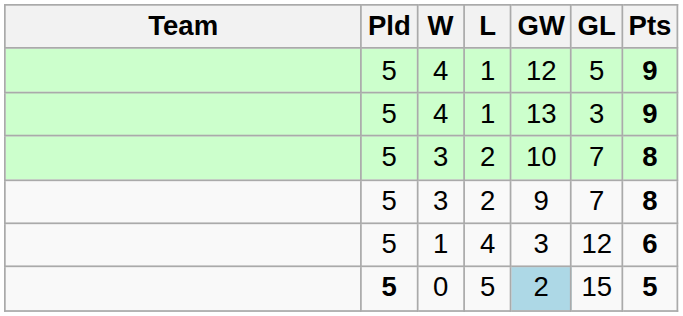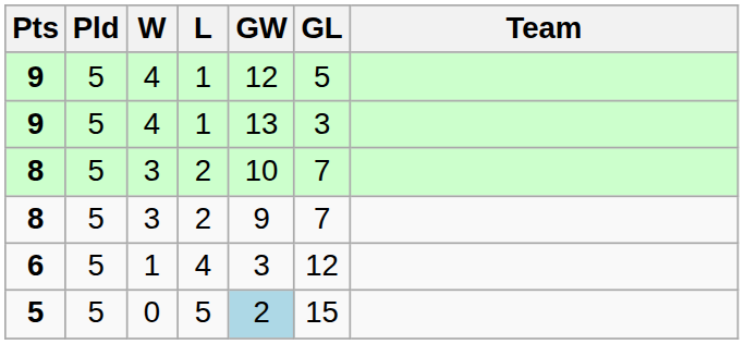 <table class="wikitable" style="text-align:center">
 <tr>
-<th width=200>Team</th>
+<th width=20>Pts</th>
 <th width=20>Pld</th>
 <th width=20>W</th>
 <th width=20>L</th>
 <th width=20>GW</th>
 <th width=20>GL</th>
-<th width=20>Pts</th>
+<th width=200>Team</th>
 </tr>
 <tr bgcolor=ccffcc>
-<td style="text-align:left;"></td>
+<td><strong>9</strong></td>
 <td>5</td>
 <td>4</td>
 <td>1</td>
 <td>12</td>
 <td>5</td>
-<td><strong>9</strong></td>
+<td style="text-align:left;"></td>
 </tr>
 <tr bgcolor=ccffcc>
-<td style="text-align:left;"></td>
+<td><strong>9</strong></td>
 <td>5</td>
 <td>4</td>
 <td>1</td>
 <td>13</td>
 <td>3</td>
-<td><strong>9</strong></td>
+<td style="text-align:left;"></td>
 </tr>
 <tr bgcolor=ccffcc>
-<td style="text-align:left;"></td>
+<td><strong>8</strong></td>
 <td>5</td>
 <td>3</td>
 <td>2</td>
 <td>10</td>
 <td>7</td>
-<td><strong>8</strong></td>
+<td style="text-align:left;"></td>
 </tr>
 <tr>
-<td style="text-align:left;"></td>
+<td><strong>8</strong></td>
 <td>5</td>
 <td>3</td>
 <td>2</td>
 <td>9</td>
 <td>7</td>
-<td><strong>8</strong></td>
+<td style="text-align:left;"></td>
 </tr>
 <tr>
-<td style="text-align:left;"></td>
+<td><strong>6</strong></td>
 <td>5</td>
 <td>1</td>
 <td>4</td>
 <td>3</td>
 <td>12</td>
-<td><strong>6</strong></td>
+<td style="text-align:left;"></td>
 </tr>
 <tr>
-<td style="text-align:left;"></td>
 <td><strong>5</strong></td>
+<td>5</td>
 <td>0</td>
 <td>5</td>
 <td style="background: lightblue;">2</td>
 <td>15</td>
-<td><strong>5</strong></td>
+<td style="text-align:left;"></td>
 </tr>
 </table>
